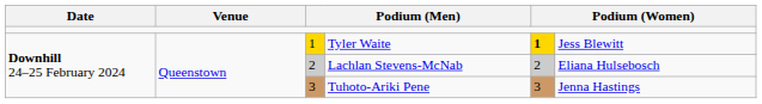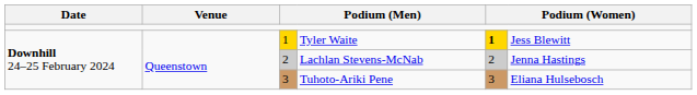 <table class="wikitable" width=70%>
 <tr>
 <th>Date</th>
 <th width=20%>Venue</th>
 <th colspan=2 width=30%>Podium (Men)</th>
 <th colspan=2 width=30%>Podium (Women)</th>
 </tr>
 <tr>
 <td colspan=6></td>
 </tr>
 <tr>
 <td rowspan=3><strong>Downhill</strong> <br> 24–25 February 2024</td>
 <td rowspan=3><br><a href='#'>Queenstown</a></td>
 <td bgcolor=FFD700>1</td>
 <td><a href='#'>Tyler Waite</a></td>
 <td bgcolor=FFD700><strong>1</strong></td>
 <td><a href='#'>Jess Blewitt</a></td>
 </tr>
 <tr>
 <td bgcolor=CCCCCC>2</td>
 <td><a href='#'>Lachlan Stevens-McNab</a></td>
 <td bgcolor=CCCCCC>2</td>
-<td><a href='#'>Eliana Hulsebosch</a></td>
+<td><a href='#'>Jenna Hastings</a></td>
 </tr>
 <tr>
 <td bgcolor=CC9966>3</td>
 <td><a href='#'>Tuhoto-Ariki Pene</a></td>
 <td bgcolor=CC9966>3</td>
-<td><a href='#'>Jenna Hastings</a></td>
+<td><a href='#'>Eliana Hulsebosch</a></td>
 </tr>
 </table>
